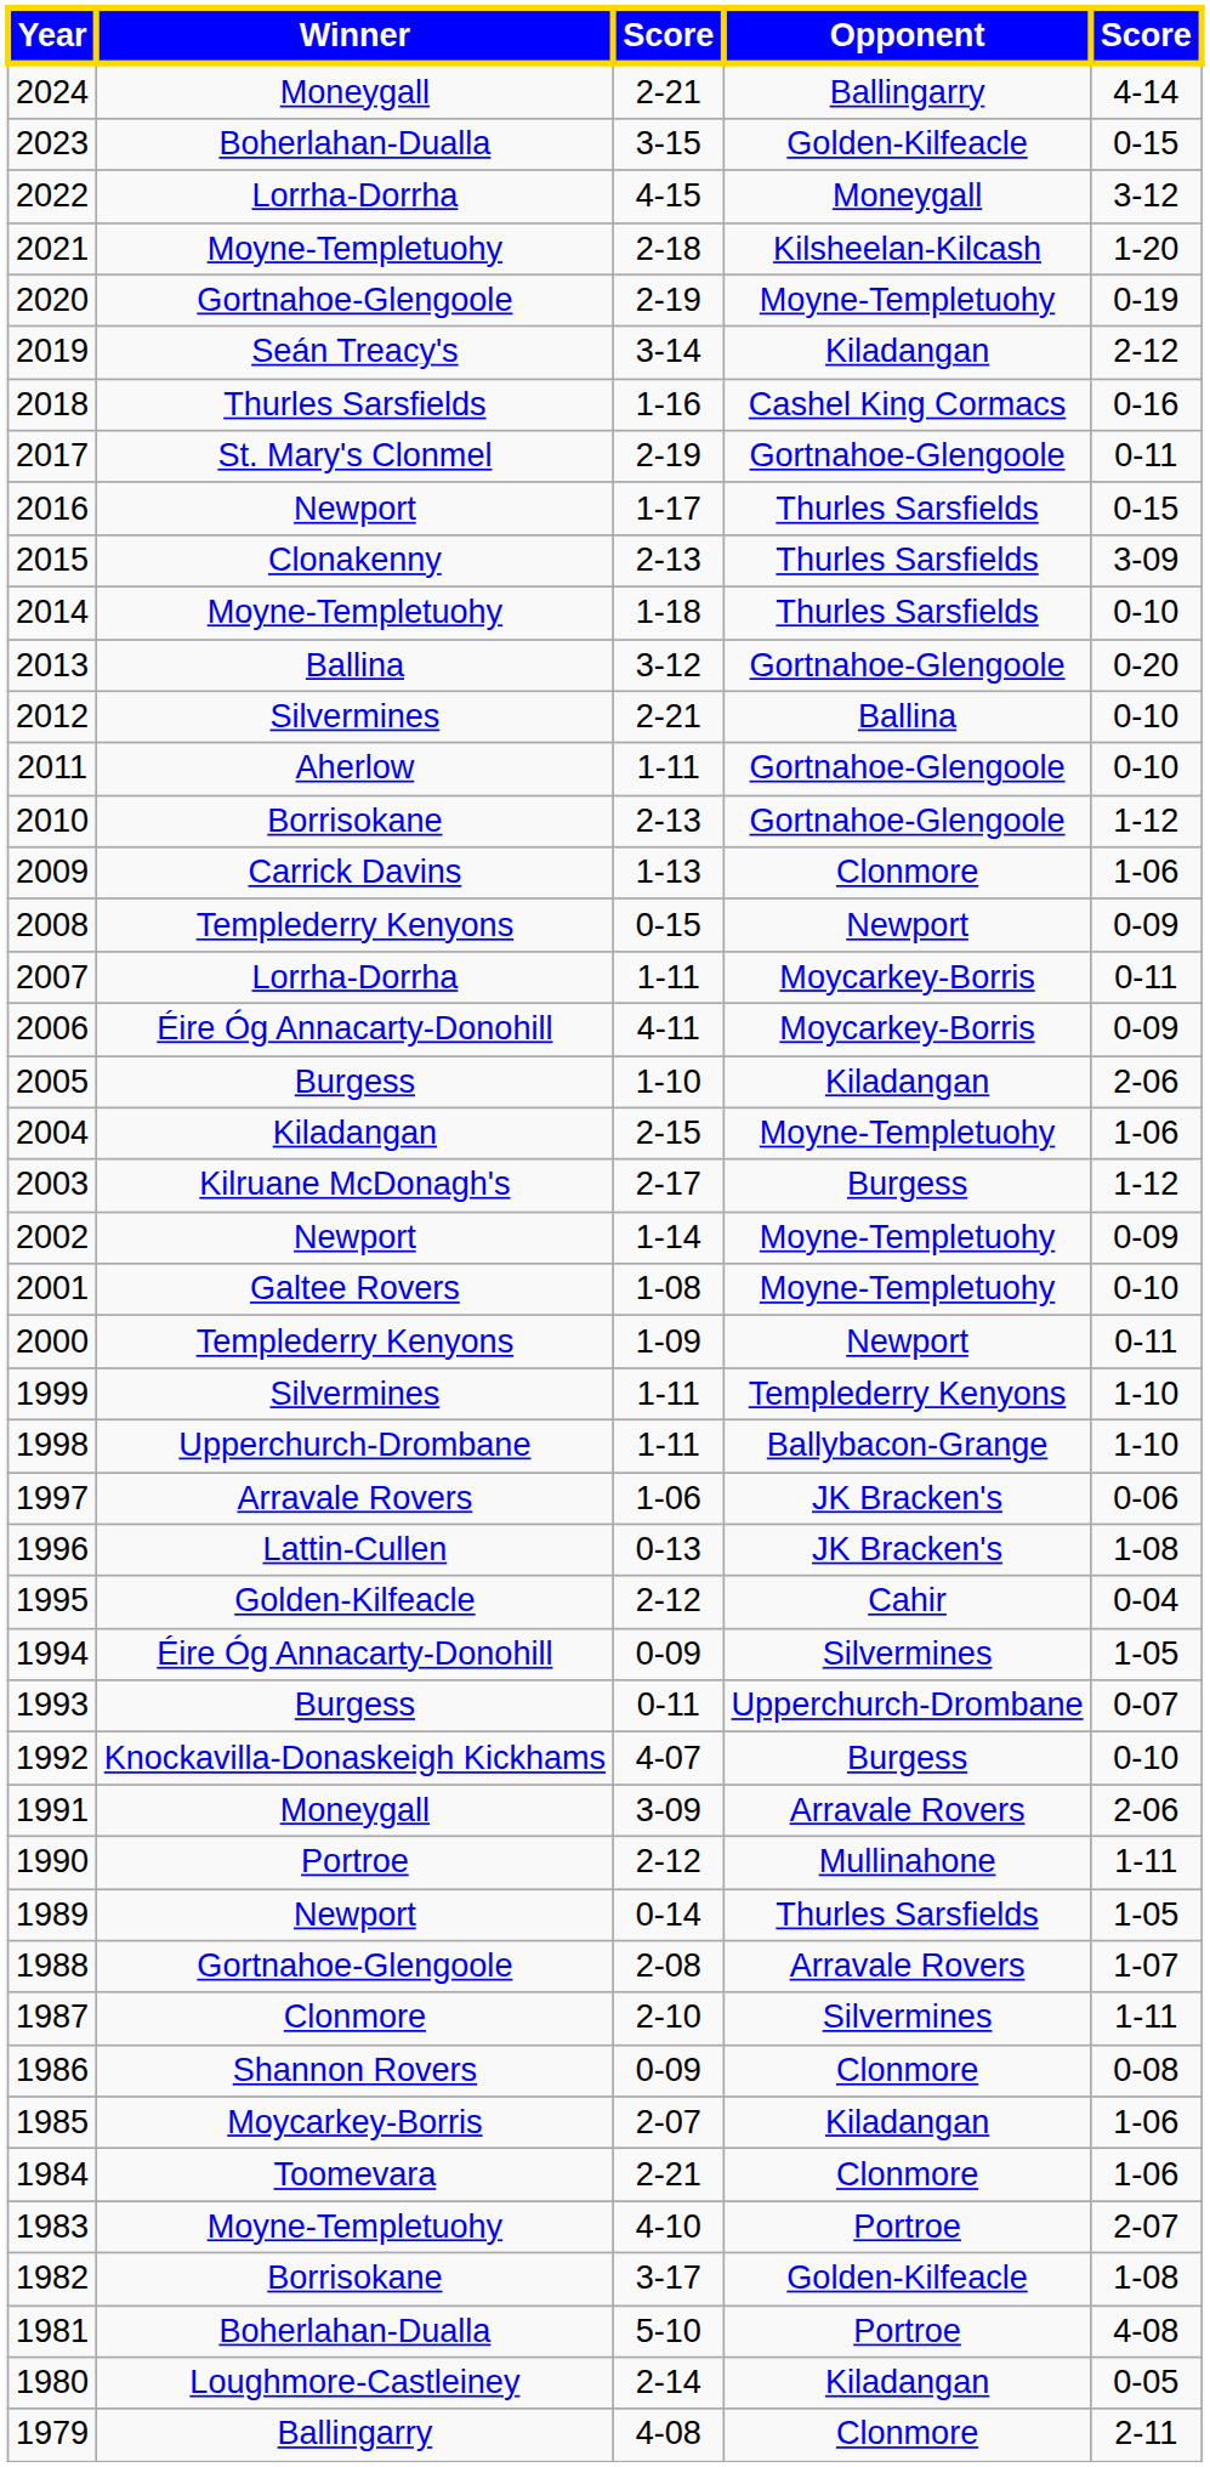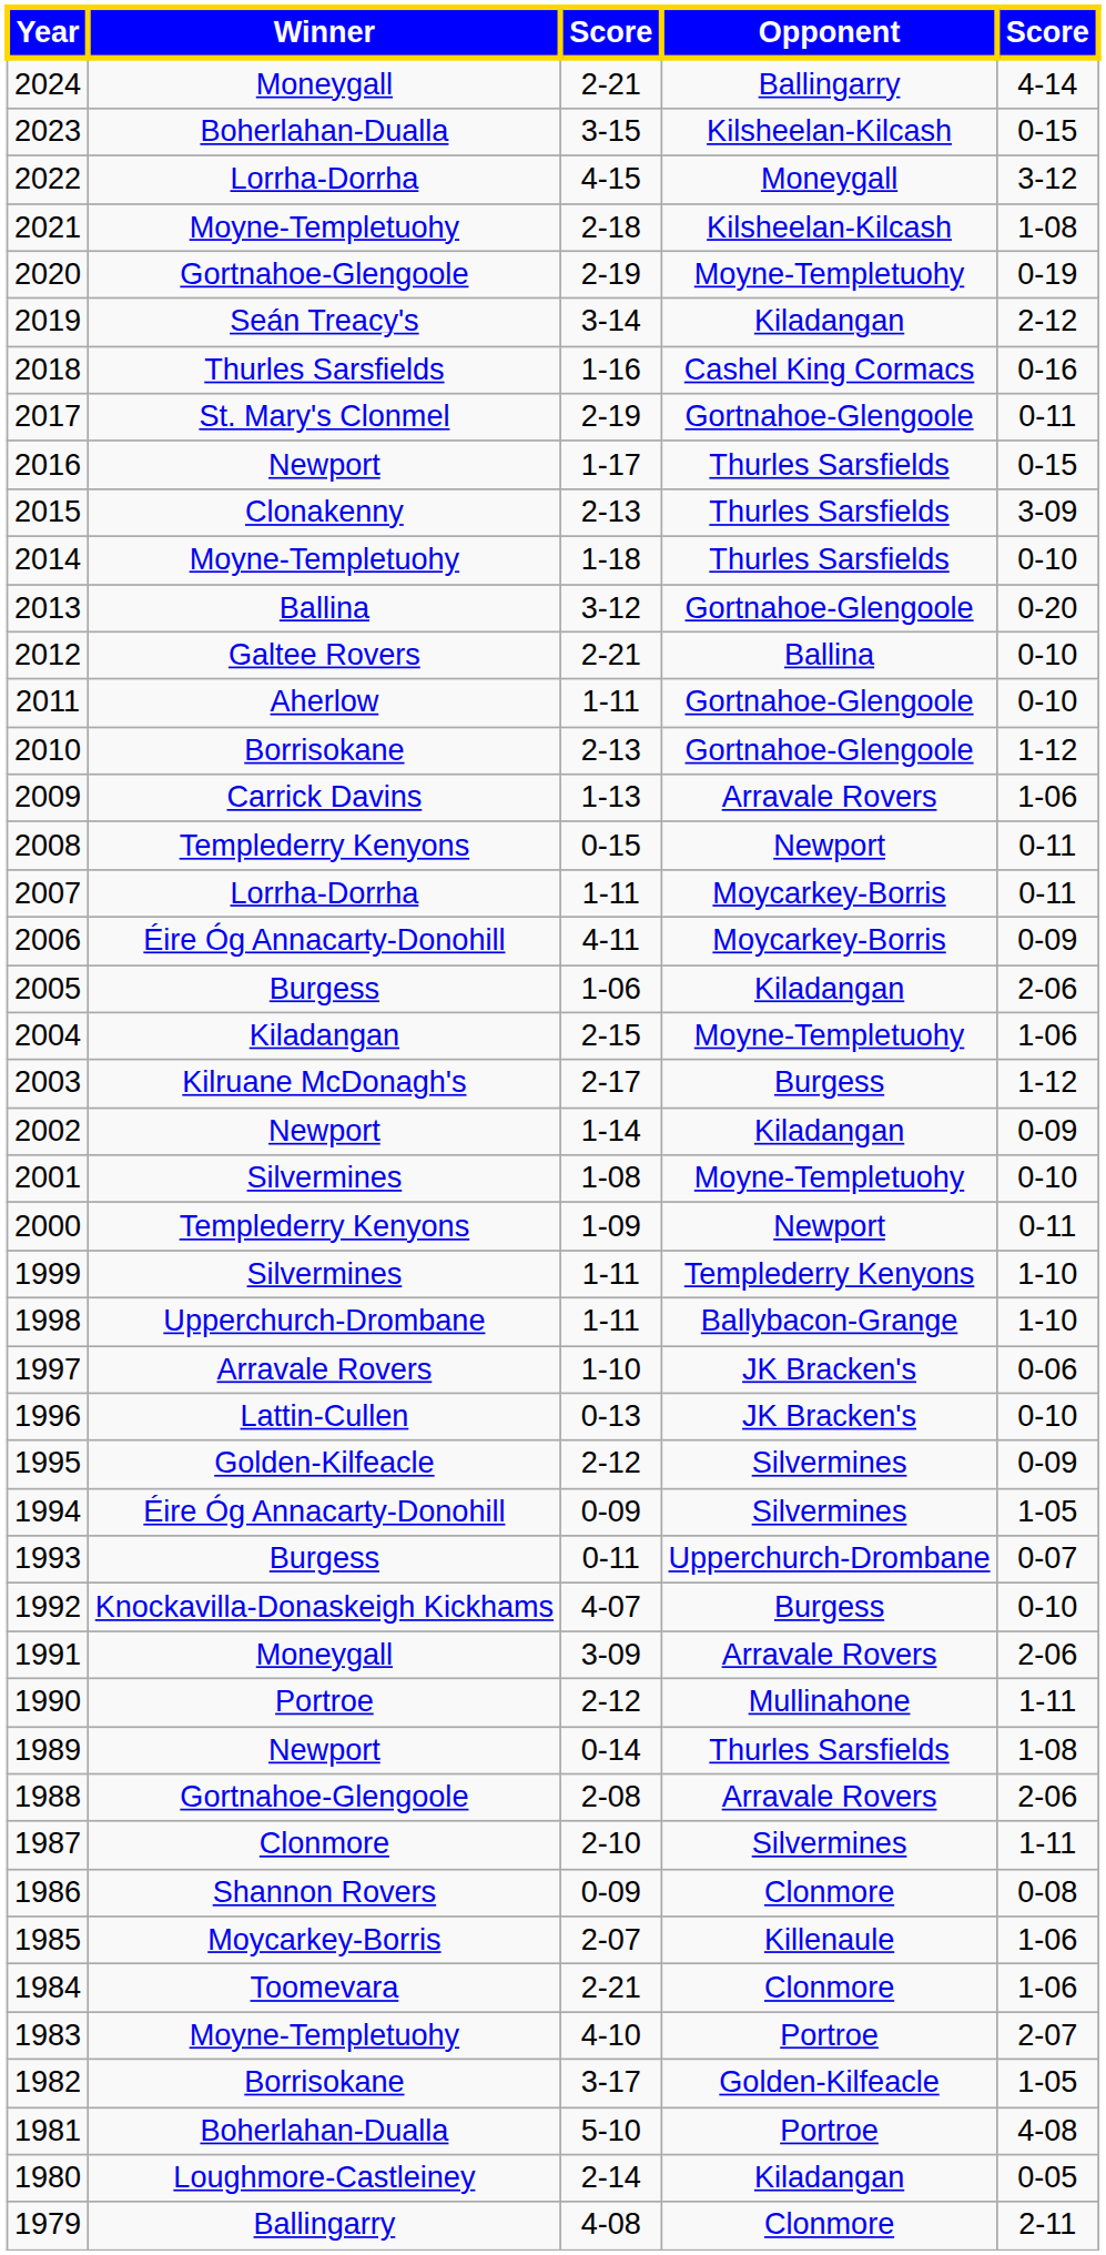 <table class="wikitable" style="text-align:center;">
 <tr>
 <th style="background:blue;color:white;border:3px solid gold">Year</th>
 <th style="background:blue;color:white;border:3px solid gold">Winner</th>
 <th style="background:blue;color:white;border:3px solid gold">Score</th>
 <th style="background:blue;color:white;border:3px solid gold">Opponent</th>
 <th style="background:blue;color:white;border:3px solid gold">Score</th>
 </tr>
 <tr>
 <td>2024</td>
 <td><a href='#'>Moneygall</a></td>
 <td>2-21</td>
 <td><a href='#'>Ballingarry</a></td>
 <td>4-14</td>
 </tr>
 <tr>
 <td>2023</td>
 <td><a href='#'>Boherlahan-Dualla</a></td>
 <td>3-15</td>
-<td><a href='#'>Golden-Kilfeacle</a></td>
+<td><a href='#'>Kilsheelan-Kilcash</a></td>
 <td>0-15</td>
 </tr>
 <tr>
 <td>2022</td>
 <td><a href='#'>Lorrha-Dorrha</a></td>
 <td>4-15</td>
 <td><a href='#'>Moneygall</a></td>
 <td>3-12</td>
 </tr>
 <tr>
 <td>2021 </td>
 <td><a href='#'>Moyne-Templetuohy</a></td>
 <td>2-18</td>
 <td><a href='#'>Kilsheelan-Kilcash</a></td>
-<td>1-20</td>
+<td>1-08</td>
 </tr>
 <tr>
 <td>2020</td>
 <td><a href='#'>Gortnahoe-Glengoole</a></td>
 <td>2-19</td>
 <td><a href='#'>Moyne-Templetuohy</a></td>
 <td>0-19</td>
 </tr>
 <tr>
 <td>2019</td>
 <td><a href='#'>Seán Treacy's</a></td>
 <td>3-14</td>
 <td><a href='#'>Kiladangan</a></td>
 <td>2-12</td>
 </tr>
 <tr>
 <td>2018</td>
 <td><a href='#'>Thurles Sarsfields</a></td>
 <td>1-16</td>
 <td><a href='#'>Cashel King Cormacs</a></td>
 <td>0-16</td>
 </tr>
 <tr>
 <td>2017</td>
 <td><a href='#'>St. Mary's Clonmel</a></td>
 <td>2-19</td>
 <td><a href='#'>Gortnahoe-Glengoole</a></td>
 <td>0-11</td>
 </tr>
 <tr>
 <td>2016</td>
 <td><a href='#'>Newport</a></td>
 <td>1-17</td>
 <td><a href='#'>Thurles Sarsfields</a></td>
 <td>0-15</td>
 </tr>
 <tr>
 <td>2015 </td>
 <td><a href='#'>Clonakenny</a></td>
 <td>2-13</td>
 <td><a href='#'>Thurles Sarsfields</a></td>
 <td>3-09</td>
 </tr>
 <tr>
 <td>2014</td>
 <td><a href='#'>Moyne-Templetuohy</a></td>
 <td>1-18</td>
 <td><a href='#'>Thurles Sarsfields</a></td>
 <td>0-10</td>
 </tr>
 <tr>
 <td>2013</td>
 <td><a href='#'>Ballina</a></td>
 <td>3-12</td>
 <td><a href='#'>Gortnahoe-Glengoole</a></td>
 <td>0-20</td>
 </tr>
 <tr>
 <td>2012</td>
-<td><a href='#'>Silvermines</a></td>
+<td><a href='#'>Galtee Rovers</a></td>
 <td>2-21</td>
 <td><a href='#'>Ballina</a></td>
 <td>0-10</td>
 </tr>
 <tr>
 <td>2011</td>
 <td><a href='#'>Aherlow</a></td>
 <td>1-11</td>
 <td><a href='#'>Gortnahoe-Glengoole</a></td>
 <td>0-10</td>
 </tr>
 <tr>
 <td>2010</td>
 <td><a href='#'>Borrisokane</a></td>
 <td>2-13</td>
 <td><a href='#'>Gortnahoe-Glengoole</a></td>
 <td>1-12</td>
 </tr>
 <tr>
 <td>2009</td>
 <td><a href='#'>Carrick Davins</a></td>
 <td>1-13</td>
-<td><a href='#'>Clonmore</a></td>
+<td><a href='#'>Arravale Rovers</a></td>
 <td>1-06</td>
 </tr>
 <tr>
 <td>2008</td>
 <td><a href='#'>Templederry Kenyons</a></td>
 <td>0-15</td>
 <td><a href='#'>Newport</a></td>
-<td>0-09</td>
+<td>0-11</td>
 </tr>
 <tr>
 <td>2007</td>
 <td><a href='#'>Lorrha-Dorrha</a></td>
 <td>1-11</td>
 <td><a href='#'>Moycarkey-Borris</a></td>
 <td>0-11</td>
 </tr>
 <tr>
 <td>2006</td>
 <td><a href='#'>Éire Óg Annacarty-Donohill</a></td>
 <td>4-11</td>
 <td><a href='#'>Moycarkey-Borris</a></td>
 <td>0-09</td>
 </tr>
 <tr>
 <td>2005</td>
 <td><a href='#'>Burgess</a></td>
-<td>1-10</td>
+<td>1-06</td>
 <td><a href='#'>Kiladangan</a></td>
 <td>2-06</td>
 </tr>
 <tr>
 <td>2004</td>
 <td><a href='#'>Kiladangan</a></td>
 <td>2-15</td>
 <td><a href='#'>Moyne-Templetuohy</a></td>
 <td>1-06</td>
 </tr>
 <tr>
 <td>2003</td>
 <td><a href='#'>Kilruane McDonagh's</a></td>
 <td>2-17</td>
 <td><a href='#'>Burgess</a></td>
 <td>1-12</td>
 </tr>
 <tr>
 <td>2002</td>
 <td><a href='#'>Newport</a></td>
 <td>1-14</td>
-<td><a href='#'>Moyne-Templetuohy</a></td>
+<td><a href='#'>Kiladangan</a></td>
 <td>0-09</td>
 </tr>
 <tr>
 <td>2001</td>
-<td><a href='#'>Galtee Rovers</a></td>
+<td><a href='#'>Silvermines</a></td>
 <td>1-08</td>
 <td><a href='#'>Moyne-Templetuohy</a></td>
 <td>0-10</td>
 </tr>
 <tr>
 <td>2000</td>
 <td><a href='#'>Templederry Kenyons</a></td>
 <td>1-09</td>
 <td><a href='#'>Newport</a></td>
 <td>0-11</td>
 </tr>
 <tr>
 <td>1999</td>
 <td><a href='#'>Silvermines</a></td>
 <td>1-11</td>
 <td><a href='#'>Templederry Kenyons</a></td>
 <td>1-10</td>
 </tr>
 <tr>
 <td>1998</td>
 <td><a href='#'>Upperchurch-Drombane</a></td>
 <td>1-11</td>
 <td><a href='#'>Ballybacon-Grange</a></td>
 <td>1-10</td>
 </tr>
 <tr>
 <td>1997</td>
 <td><a href='#'>Arravale Rovers</a></td>
-<td>1-06</td>
+<td>1-10</td>
 <td><a href='#'>JK Bracken's</a></td>
 <td>0-06</td>
 </tr>
 <tr>
 <td>1996</td>
 <td><a href='#'>Lattin-Cullen</a></td>
 <td>0-13</td>
 <td><a href='#'>JK Bracken's</a></td>
-<td>1-08</td>
+<td>0-10</td>
 </tr>
 <tr>
 <td>1995</td>
 <td><a href='#'>Golden-Kilfeacle</a></td>
 <td>2-12</td>
-<td><a href='#'>Cahir</a></td>
-<td>0-04</td>
+<td><a href='#'>Silvermines</a></td>
+<td>0-09</td>
 </tr>
 <tr>
 <td>1994</td>
 <td><a href='#'>Éire Óg Annacarty-Donohill</a></td>
 <td>0-09</td>
 <td><a href='#'>Silvermines</a></td>
 <td>1-05</td>
 </tr>
 <tr>
 <td>1993</td>
 <td><a href='#'>Burgess</a></td>
 <td>0-11</td>
 <td><a href='#'>Upperchurch-Drombane</a></td>
 <td>0-07</td>
 </tr>
 <tr>
 <td>1992</td>
 <td><a href='#'>Knockavilla-Donaskeigh Kickhams</a></td>
 <td>4-07</td>
 <td><a href='#'>Burgess</a></td>
 <td>0-10</td>
 </tr>
 <tr>
 <td>1991</td>
 <td><a href='#'>Moneygall</a></td>
 <td>3-09</td>
 <td><a href='#'>Arravale Rovers</a></td>
 <td>2-06</td>
 </tr>
 <tr>
 <td>1990</td>
 <td><a href='#'>Portroe</a></td>
 <td>2-12</td>
 <td><a href='#'>Mullinahone</a></td>
 <td>1-11</td>
 </tr>
 <tr>
 <td>1989</td>
 <td><a href='#'>Newport</a></td>
 <td>0-14</td>
 <td><a href='#'>Thurles Sarsfields</a></td>
-<td>1-05</td>
+<td>1-08</td>
 </tr>
 <tr>
 <td>1988</td>
 <td><a href='#'>Gortnahoe-Glengoole</a></td>
 <td>2-08</td>
 <td><a href='#'>Arravale Rovers</a></td>
-<td>1-07</td>
+<td>2-06</td>
 </tr>
 <tr>
 <td>1987</td>
 <td><a href='#'>Clonmore</a></td>
 <td>2-10</td>
 <td><a href='#'>Silvermines</a></td>
 <td>1-11</td>
 </tr>
 <tr>
 <td>1986</td>
 <td><a href='#'>Shannon Rovers</a></td>
 <td>0-09</td>
 <td><a href='#'>Clonmore</a></td>
 <td>0-08</td>
 </tr>
 <tr>
 <td>1985</td>
 <td><a href='#'>Moycarkey-Borris</a></td>
 <td>2-07</td>
-<td><a href='#'>Kiladangan</a></td>
+<td><a href='#'>Killenaule</a></td>
 <td>1-06</td>
 </tr>
 <tr>
 <td>1984</td>
 <td><a href='#'>Toomevara</a></td>
 <td>2-21</td>
 <td><a href='#'>Clonmore</a></td>
 <td>1-06</td>
 </tr>
 <tr>
 <td>1983</td>
 <td><a href='#'>Moyne-Templetuohy</a></td>
 <td>4-10</td>
 <td><a href='#'>Portroe</a></td>
 <td>2-07</td>
 </tr>
 <tr>
 <td>1982</td>
 <td><a href='#'>Borrisokane</a></td>
 <td>3-17</td>
 <td><a href='#'>Golden-Kilfeacle</a></td>
-<td>1-08</td>
+<td>1-05</td>
 </tr>
 <tr>
 <td>1981</td>
 <td><a href='#'>Boherlahan-Dualla</a></td>
 <td>5-10</td>
 <td><a href='#'>Portroe</a></td>
 <td>4-08</td>
 </tr>
 <tr>
 <td>1980</td>
 <td><a href='#'>Loughmore-Castleiney</a></td>
 <td>2-14</td>
 <td><a href='#'>Kiladangan</a></td>
 <td>0-05</td>
 </tr>
 <tr>
 <td>1979</td>
 <td><a href='#'>Ballingarry</a></td>
 <td>4-08</td>
 <td><a href='#'>Clonmore</a></td>
 <td>2-11</td>
 </tr>
 <tr>
 </tr>
 </table>
